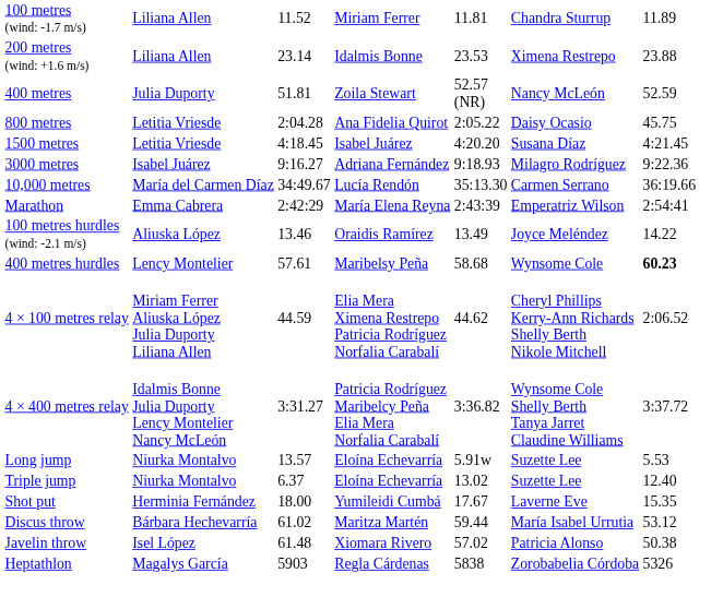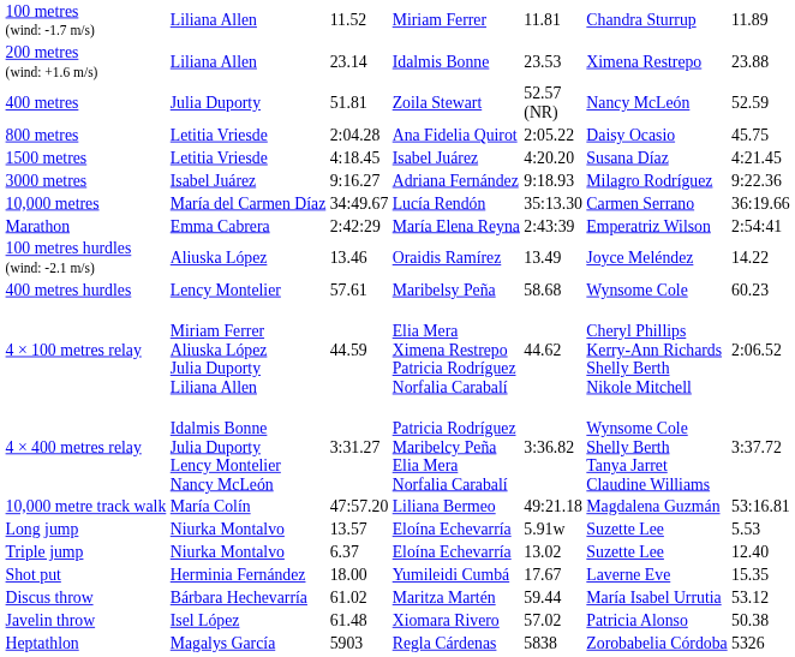 <table>
 <tr>
 <td><a href='#'>100 metres</a><br><small>(wind: -1.7 m/s)</small></td>
 <td><a href='#'>Liliana Allen</a><br> </td>
 <td>11.52</td>
 <td><a href='#'>Miriam Ferrer</a><br> </td>
 <td>11.81</td>
 <td><a href='#'>Chandra Sturrup</a><br> </td>
 <td>11.89</td>
 </tr>
 <tr>
 <td><a href='#'>200 metres</a><br><small>(wind: +1.6 m/s)</small></td>
 <td><a href='#'>Liliana Allen</a><br> </td>
 <td>23.14</td>
 <td><a href='#'>Idalmis Bonne</a><br> </td>
 <td>23.53</td>
 <td><a href='#'>Ximena Restrepo</a><br> </td>
 <td>23.88</td>
 </tr>
 <tr>
 <td><a href='#'>400 metres</a></td>
 <td><a href='#'>Julia Duporty</a><br> </td>
 <td>51.81</td>
 <td><a href='#'>Zoila Stewart</a><br> </td>
 <td>52.57<br>(NR)</td>
 <td><a href='#'>Nancy McLeón</a><br> </td>
 <td>52.59</td>
 </tr>
 <tr>
 <td><a href='#'>800 metres</a></td>
 <td><a href='#'>Letitia Vriesde</a><br> </td>
 <td>2:04.28</td>
 <td><a href='#'>Ana Fidelia Quirot</a><br> </td>
 <td>2:05.22</td>
 <td><a href='#'>Daisy Ocasio</a><br> </td>
 <td>45.75</td>
 </tr>
 <tr>
 <td><a href='#'>1500 metres</a></td>
 <td><a href='#'>Letitia Vriesde</a><br> </td>
 <td>4:18.45</td>
 <td><a href='#'>Isabel Juárez</a><br> </td>
 <td>4:20.20</td>
 <td><a href='#'>Susana Díaz</a><br> </td>
 <td>4:21.45</td>
 </tr>
 <tr>
 <td><a href='#'>3000 metres</a></td>
 <td><a href='#'>Isabel Juárez</a><br> </td>
 <td>9:16.27 </td>
 <td><a href='#'>Adriana Fernández</a><br> </td>
 <td>9:18.93</td>
 <td><a href='#'>Milagro Rodríguez</a><br> </td>
 <td>9:22.36</td>
 </tr>
 <tr>
 <td><a href='#'>10,000 metres</a></td>
 <td><a href='#'>María del Carmen Díaz</a><br> </td>
 <td>34:49.67</td>
 <td><a href='#'>Lucía Rendón</a><br> </td>
 <td>35:13.30</td>
 <td><a href='#'>Carmen Serrano</a><br> </td>
 <td>36:19.66</td>
 </tr>
 <tr>
 <td><a href='#'>Marathon</a></td>
 <td><a href='#'>Emma Cabrera</a><br> </td>
 <td>2:42:29 </td>
 <td><a href='#'>María Elena Reyna</a><br> </td>
 <td>2:43:39</td>
 <td><a href='#'>Emperatriz Wilson</a><br> </td>
 <td>2:54:41</td>
 </tr>
 <tr>
 <td><a href='#'>100 metres hurdles</a><br><small>(wind: -2.1 m/s)</small></td>
 <td><a href='#'>Aliuska López</a><br> </td>
 <td>13.46</td>
 <td><a href='#'>Oraidis Ramírez</a><br> </td>
 <td>13.49</td>
 <td><a href='#'>Joyce Meléndez</a><br> </td>
 <td>14.22</td>
 </tr>
 <tr>
 <td><a href='#'>400 metres hurdles</a></td>
 <td><a href='#'>Lency Montelier</a><br> </td>
 <td>57.61</td>
 <td><a href='#'>Maribelsy Peña</a><br> </td>
 <td>58.68</td>
 <td><a href='#'>Wynsome Cole</a><br> </td>
-<td><strong>60.23</strong></td>
+<td>60.23</td>
 </tr>
 <tr>
 <td><a href='#'>4 × 100 metres relay</a></td>
 <td><br><a href='#'>Miriam Ferrer</a><br><a href='#'>Aliuska López</a><br><a href='#'>Julia Duporty</a><br><a href='#'>Liliana Allen</a></td>
 <td>44.59</td>
 <td><br><a href='#'>Elia Mera</a><br><a href='#'>Ximena Restrepo</a><br><a href='#'>Patricia Rodríguez</a><br><a href='#'>Norfalia Carabalí</a></td>
 <td>44.62</td>
 <td><br><a href='#'>Cheryl Phillips</a><br><a href='#'>Kerry-Ann Richards</a><br><a href='#'>Shelly Berth</a><br><a href='#'>Nikole Mitchell</a></td>
 <td>2:06.52</td>
 </tr>
 <tr>
 <td><a href='#'>4 × 400 metres relay</a></td>
 <td><br><a href='#'>Idalmis Bonne</a><br><a href='#'>Julia Duporty</a><br><a href='#'>Lency Montelier</a><br><a href='#'>Nancy McLeón</a></td>
 <td>3:31.27</td>
 <td><br><a href='#'>Patricia Rodríguez</a><br><a href='#'>Maribelcy Peña</a><br><a href='#'>Elia Mera</a><br><a href='#'>Norfalia Carabalí</a></td>
 <td>3:36.82</td>
 <td><br><a href='#'>Wynsome Cole</a><br><a href='#'>Shelly Berth</a><br><a href='#'>Tanya Jarret</a><br><a href='#'>Claudine Williams</a></td>
 <td>3:37.72</td>
+</tr>
+<tr>
+<td><a href='#'>10,000 metre track walk</a></td>
+<td><a href='#'>María Colín</a><br> </td>
+<td>47:57.20</td>
+<td><a href='#'>Liliana Bermeo</a><br> </td>
+<td>49:21.18</td>
+<td><a href='#'>Magdalena Guzmán</a><br> </td>
+<td>53:16.81</td>
 </tr>
 <tr>
 <td><a href='#'>Long jump</a></td>
 <td><a href='#'>Niurka Montalvo</a><br> </td>
 <td>13.57 </td>
 <td><a href='#'>Eloína Echevarría</a><br> </td>
 <td>5.91w</td>
 <td><a href='#'>Suzette Lee</a><br> </td>
 <td>5.53</td>
 </tr>
 <tr>
 <td><a href='#'>Triple jump</a></td>
 <td><a href='#'>Niurka Montalvo</a><br> </td>
 <td>6.37</td>
 <td><a href='#'>Eloína Echevarría</a><br> </td>
 <td>13.02</td>
 <td><a href='#'>Suzette Lee</a><br> </td>
 <td>12.40</td>
 </tr>
 <tr>
 <td><a href='#'>Shot put</a></td>
 <td><a href='#'>Herminia Fernández</a><br> </td>
 <td>18.00</td>
 <td><a href='#'>Yumileidi Cumbá</a><br> </td>
 <td>17.67</td>
 <td><a href='#'>Laverne Eve</a><br> </td>
 <td>15.35</td>
 </tr>
 <tr>
 <td><a href='#'>Discus throw</a></td>
 <td><a href='#'>Bárbara Hechevarría</a><br> </td>
 <td>61.02</td>
 <td><a href='#'>Maritza Martén</a><br> </td>
 <td>59.44</td>
 <td><a href='#'>María Isabel Urrutia</a><br> </td>
 <td>53.12</td>
 </tr>
 <tr>
 <td><a href='#'>Javelin throw</a></td>
 <td><a href='#'>Isel López</a><br> </td>
 <td>61.48</td>
 <td><a href='#'>Xiomara Rivero</a><br> </td>
 <td>57.02</td>
 <td><a href='#'>Patricia Alonso</a><br> </td>
 <td>50.38</td>
 </tr>
 <tr>
 <td><a href='#'>Heptathlon</a></td>
 <td><a href='#'>Magalys García</a><br> </td>
 <td>5903 </td>
 <td><a href='#'>Regla Cárdenas</a><br> </td>
 <td>5838</td>
 <td><a href='#'>Zorobabelia Córdoba</a><br> </td>
 <td>5326</td>
 </tr>
 </table>
